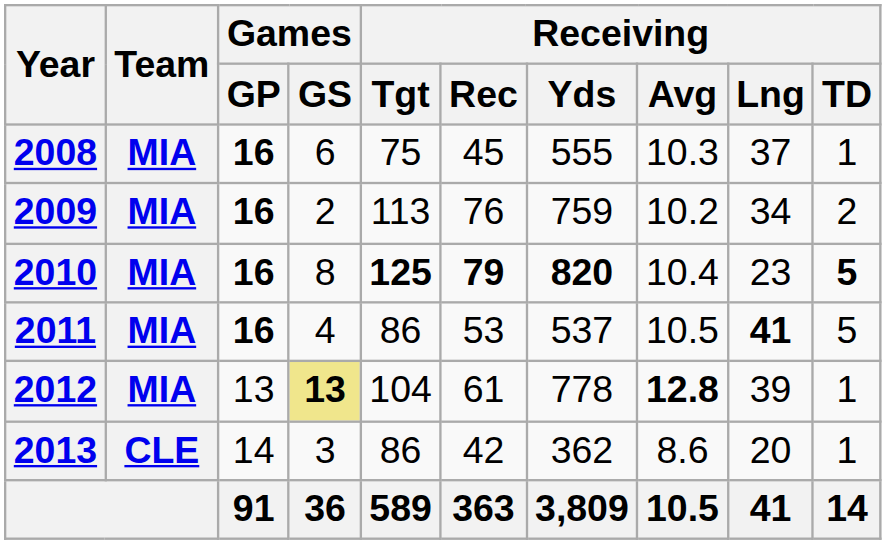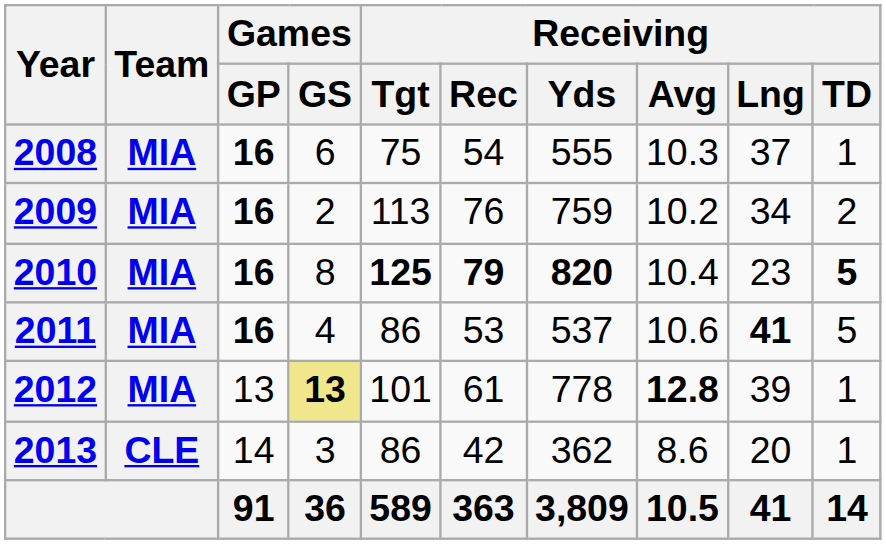 <table class="wikitable" style="text-align:center">
 <tr>
 <th rowspan="2">Year</th>
 <th rowspan="2">Team</th>
 <th colspan="2">Games</th>
 <th colspan="6">Receiving</th>
 </tr>
 <tr>
 <th>GP</th>
 <th>GS</th>
 <th>Tgt</th>
 <th>Rec</th>
 <th>Yds</th>
 <th>Avg</th>
 <th>Lng</th>
 <th>TD</th>
 </tr>
 <tr>
 <th><a href='#'>2008</a></th>
 <th><a href='#'>MIA</a></th>
 <td><strong>16</strong></td>
 <td>6</td>
 <td>75</td>
-<td>45</td>
+<td>54</td>
 <td>555</td>
 <td>10.3</td>
 <td>37</td>
 <td>1</td>
 </tr>
 <tr>
 <th><a href='#'>2009</a></th>
 <th><a href='#'>MIA</a></th>
 <td><strong>16</strong></td>
 <td>2</td>
 <td>113</td>
 <td>76</td>
 <td>759</td>
 <td>10.2</td>
 <td>34</td>
 <td>2</td>
 </tr>
 <tr>
 <th><a href='#'>2010</a></th>
 <th><a href='#'>MIA</a></th>
 <td><strong>16</strong></td>
 <td>8</td>
 <td><strong>125</strong></td>
 <td><strong>79</strong></td>
 <td><strong>820</strong></td>
 <td>10.4</td>
 <td>23</td>
 <td><strong>5</strong></td>
 </tr>
 <tr>
 <th><a href='#'>2011</a></th>
 <th><a href='#'>MIA</a></th>
 <td><strong>16</strong></td>
 <td>4</td>
 <td>86</td>
 <td>53</td>
 <td>537</td>
-<td>10.5</td>
+<td>10.6</td>
 <td><strong>41</strong></td>
 <td>5</td>
 </tr>
 <tr>
 <th><a href='#'>2012</a></th>
 <th><a href='#'>MIA</a></th>
 <td>13</td>
 <td style="background: khaki;"><strong>13</strong></td>
-<td>104</td>
+<td>101</td>
 <td>61</td>
 <td>778</td>
 <td><strong>12.8</strong></td>
 <td>39</td>
 <td>1</td>
 </tr>
 <tr>
 <th><a href='#'>2013</a></th>
 <th><a href='#'>CLE</a></th>
 <td>14</td>
 <td>3</td>
 <td>86</td>
 <td>42</td>
 <td>362</td>
 <td>8.6</td>
 <td>20</td>
 <td>1</td>
 </tr>
 <tr>
 <th colspan="2"></th>
 <th>91</th>
 <th>36</th>
 <th>589</th>
 <th>363</th>
 <th>3,809</th>
 <th>10.5</th>
 <th>41</th>
 <th>14</th>
 </tr>
 </table>
